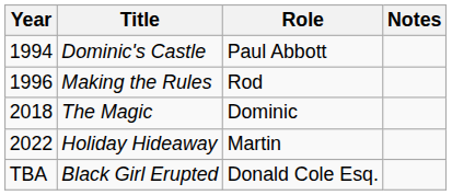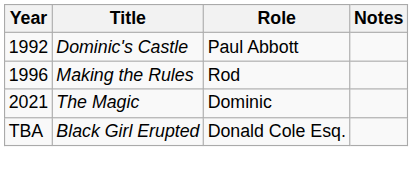 <table class="wikitable sortable">
 <tr>
 <th>Year</th>
 <th>Title</th>
 <th>Role</th>
 <th>Notes</th>
 </tr>
 <tr>
-<td>1994</td>
+<td>1992</td>
 <td><em>Dominic's Castle</em></td>
 <td>Paul Abbott</td>
 <td></td>
 </tr>
 <tr>
 <td>1996</td>
 <td><em>Making the Rules</em></td>
 <td>Rod</td>
 <td></td>
 </tr>
 <tr>
-<td>2018</td>
+<td>2021</td>
 <td><em>The Magic</em></td>
 <td>Dominic</td>
-<td></td>
-</tr>
-<tr>
-<td>2022</td>
-<td><em>Holiday Hideaway</em></td>
-<td>Martin</td>
 <td></td>
 </tr>
 <tr>
 <td>TBA</td>
 <td><em>Black Girl Erupted</em></td>
 <td>Donald Cole Esq.</td>
 <td></td>
 </tr>
 </table>
